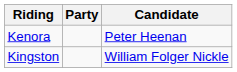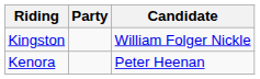 <table class="wikitable" style="text-align:left;">
 <tr>
 <th>Riding</th>
 <th>Party</th>
 <th>Candidate</th>
 </tr>
 <tr>
+<td><a href='#'>Kingston</a></td>
+<td></td>
+<td><a href='#'>William Folger Nickle</a></td>
+</tr>
+<tr>
 <td><a href='#'>Kenora</a></td>
 <td></td>
 <td><a href='#'>Peter Heenan</a></td>
 </tr>
-<tr>
-<td><a href='#'>Kingston</a></td>
-<td></td>
-<td><a href='#'>William Folger Nickle</a></td>
-</tr>
 </table>
